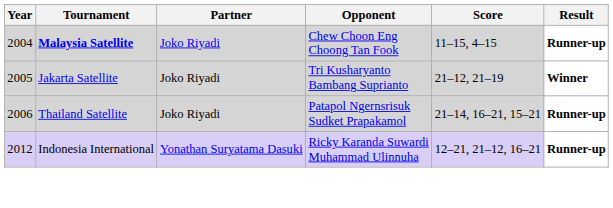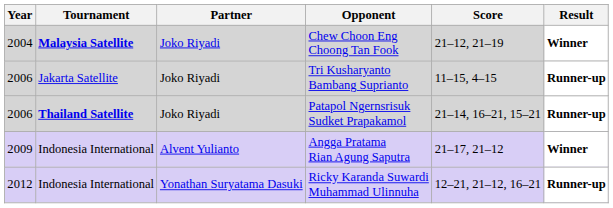 <table class="sortable wikitable" style="font-size: 90%">
 <tr>
 <th>Year</th>
 <th>Tournament</th>
 <th>Partner</th>
 <th>Opponent</th>
 <th>Score</th>
 <th>Result</th>
 </tr>
 <tr style="background:#D5D5D5">
 <td align="center">2004</td>
 <td align="left"><strong><a href='#'>Malaysia Satellite</a></strong></td>
 <td align="left"> <a href='#'>Joko Riyadi</a></td>
 <td align="left"> <a href='#'>Chew Choon Eng</a> <br>  <a href='#'>Choong Tan Fook</a></td>
-<td align="left">11–15, 4–15</td>
-<td style="text-align:left; background:white"> <strong>Runner-up</strong></td>
-</tr>
-<tr style="background:#D5D5D5">
-<td align="center">2005</td>
-<td align="left"><a href='#'>Jakarta Satellite</a></td>
-<td align="left"> Joko Riyadi</td>
-<td align="left"> <a href='#'>Tri Kusharyanto</a> <br>  <a href='#'>Bambang Suprianto</a></td>
 <td align="left">21–12, 21–19</td>
 <td style="text-align:left; background:white"> <strong>Winner</strong></td>
 </tr>
 <tr style="background:#D5D5D5">
 <td align="center">2006</td>
-<td align="left"><a href='#'>Thailand Satellite</a></td>
+<td align="left"><a href='#'>Jakarta Satellite</a></td>
+<td align="left"> Joko Riyadi</td>
+<td align="left"> <a href='#'>Tri Kusharyanto</a> <br>  <a href='#'>Bambang Suprianto</a></td>
+<td align="left">11–15, 4–15</td>
+<td style="text-align:left; background:white"> <strong>Runner-up</strong></td>
+</tr>
+<tr style="background:#D5D5D5">
+<td align="center">2006</td>
+<td align="left"><strong><a href='#'>Thailand Satellite</a></strong></td>
 <td align="left"> Joko Riyadi</td>
 <td align="left"> <a href='#'>Patapol Ngernsrisuk</a> <br>  <a href='#'>Sudket Prapakamol</a></td>
 <td align="left">21–14, 16–21, 15–21</td>
 <td style="text-align:left; background:white"> <strong>Runner-up</strong></td>
+</tr>
+<tr style="background:#D8CEF6">
+<td align="center">2009</td>
+<td align="left">Indonesia International</td>
+<td align="left"> <a href='#'>Alvent Yulianto</a></td>
+<td align="left"> <a href='#'>Angga Pratama</a> <br>  <a href='#'>Rian Agung Saputra</a></td>
+<td align="left">21–17, 21–12</td>
+<td style="text-align:left; background:white"> <strong>Winner</strong></td>
 </tr>
 <tr style="background:#D8CEF6">
 <td align="center">2012</td>
 <td align="left">Indonesia International</td>
 <td align="left"> <a href='#'>Yonathan Suryatama Dasuki</a></td>
 <td align="left"> <a href='#'>Ricky Karanda Suwardi</a> <br>  <a href='#'>Muhammad Ulinnuha</a></td>
 <td align="left">12–21, 21–12, 16–21</td>
 <td style="text-align:left; background:white"> <strong>Runner-up</strong></td>
 </tr>
 </table>
